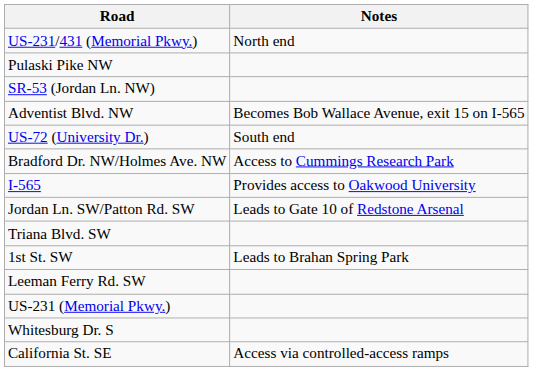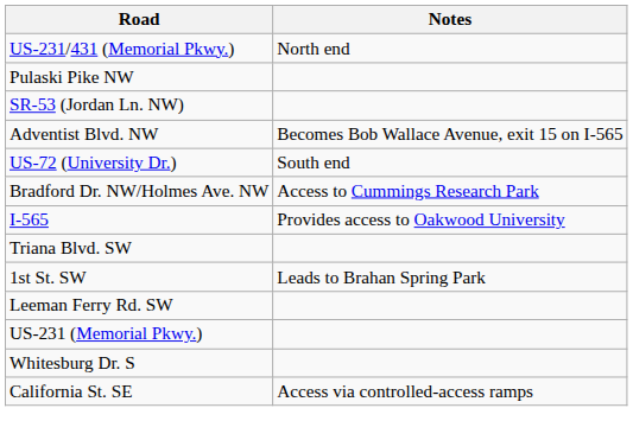 <table class="wikitable">
 <tr>
 <th>Road</th>
 <th>Notes</th>
 </tr>
 <tr>
 <td> <a href='#'>US-231</a>/<a href='#'>431</a> (<a href='#'>Memorial Pkwy.</a>)</td>
 <td>North end</td>
 </tr>
 <tr>
 <td>Pulaski Pike NW</td>
 <td></td>
 </tr>
 <tr>
 <td> <a href='#'>SR-53</a> (Jordan Ln. NW)</td>
 <td></td>
 </tr>
 <tr>
 <td>Adventist Blvd. NW</td>
 <td>Becomes Bob Wallace Avenue, exit 15 on I-565</td>
 </tr>
 <tr>
 <td> <a href='#'>US-72</a> (<a href='#'>University Dr.</a>)</td>
 <td>South end</td>
 </tr>
 <tr>
 <td>Bradford Dr. NW/Holmes Ave. NW</td>
 <td>Access to <a href='#'>Cummings Research Park</a></td>
 </tr>
 <tr>
 <td> <a href='#'>I-565</a></td>
 <td>Provides access to <a href='#'>Oakwood University</a></td>
 </tr>
 <tr>
-<td>Jordan Ln. SW/Patton Rd. SW</td>
-<td>Leads to Gate 10 of <a href='#'>Redstone Arsenal</a></td>
-</tr>
-<tr>
 <td>Triana Blvd. SW</td>
 <td></td>
 </tr>
 <tr>
 <td>1st St. SW</td>
 <td>Leads to Brahan Spring Park</td>
 </tr>
 <tr>
 <td>Leeman Ferry Rd. SW</td>
 <td></td>
 </tr>
 <tr>
 <td> US-231 (<a href='#'>Memorial Pkwy.</a>)</td>
 <td></td>
 </tr>
 <tr>
 <td>Whitesburg Dr. S</td>
 <td></td>
 </tr>
 <tr>
 <td>California St. SE</td>
 <td>Access via controlled-access ramps</td>
 </tr>
 </table>
